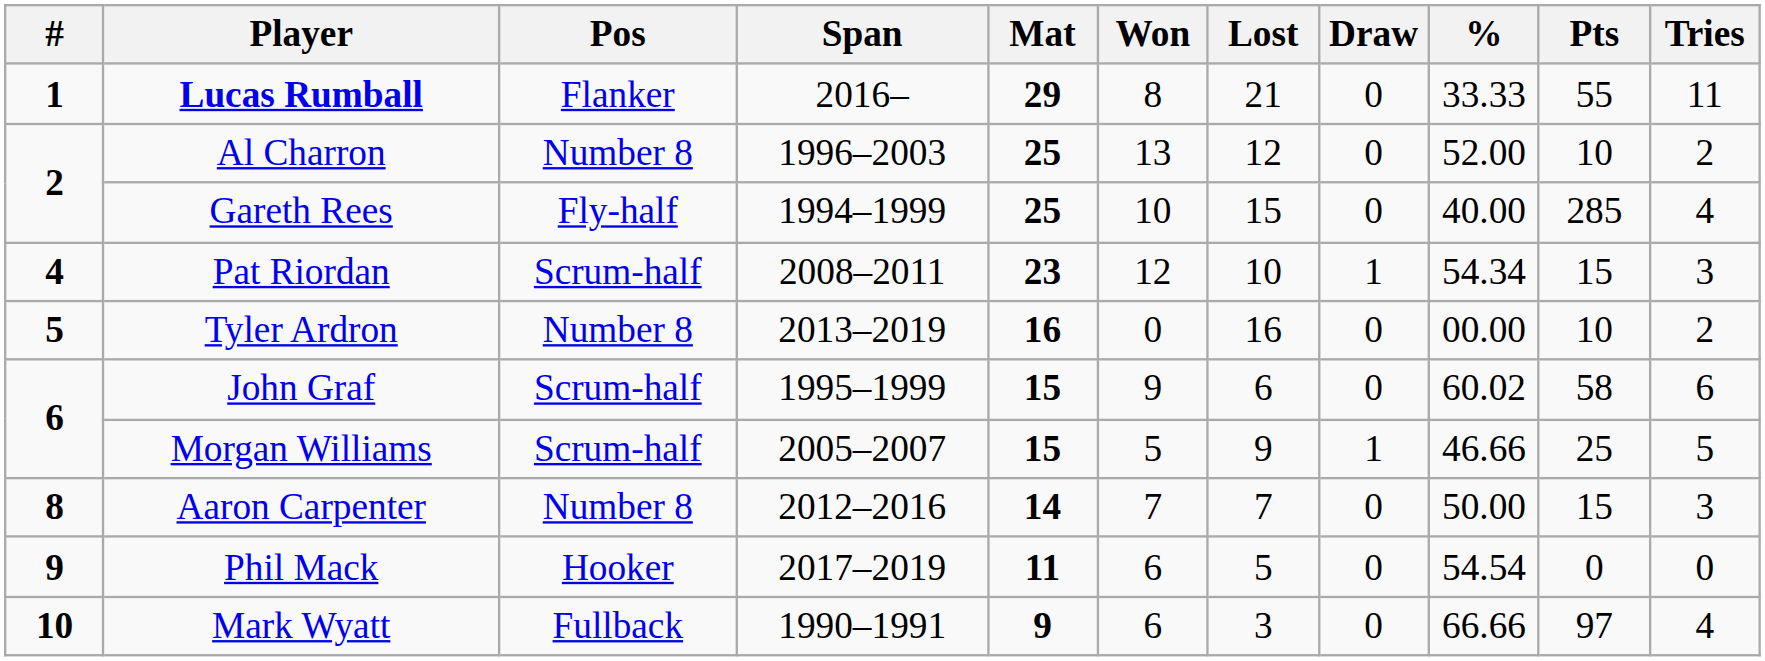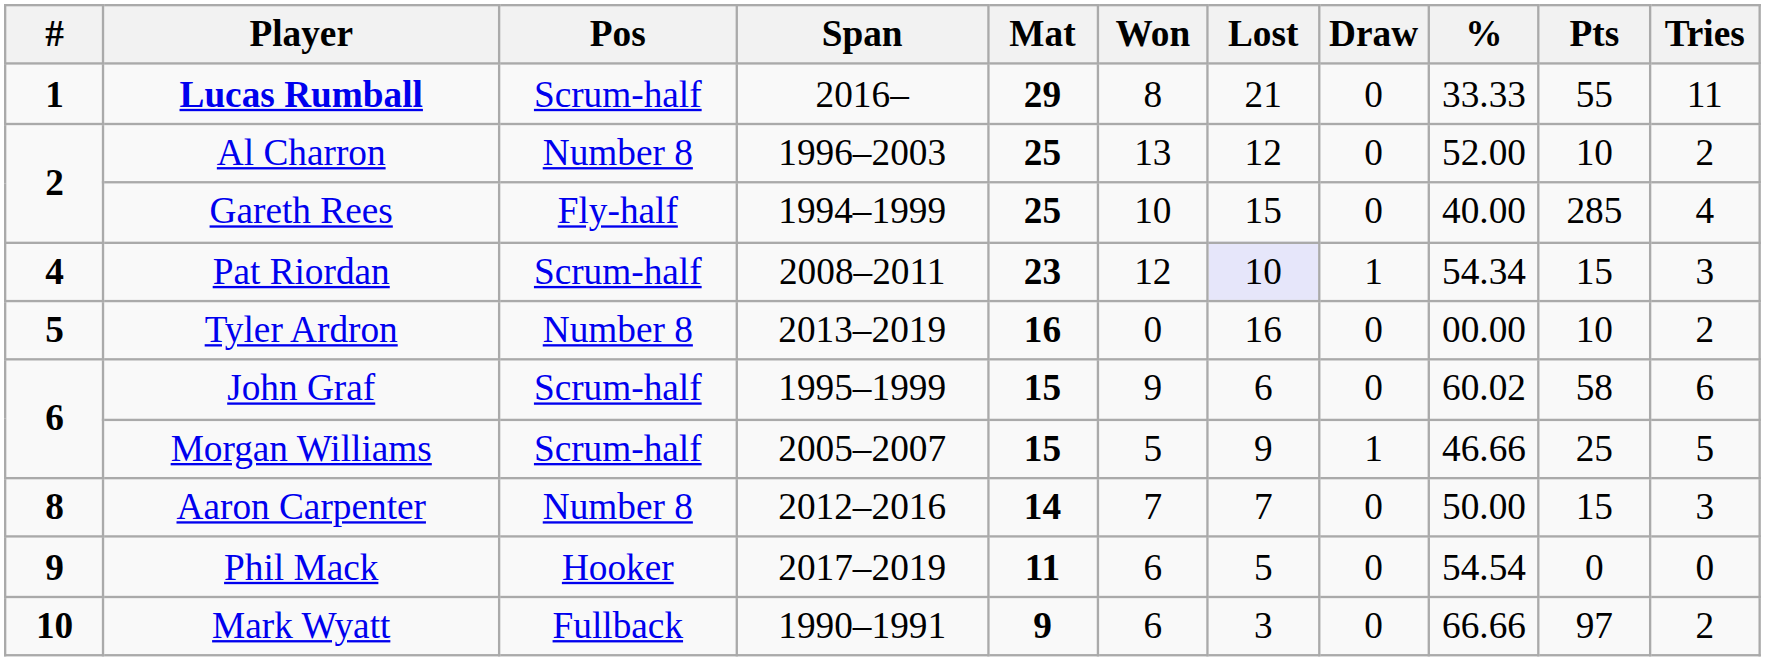 <table class="wikitable" style="font-size:100%; text-align:center;">
 <tr>
 <th style="width:35px;">#</th>
 <th style="width:162px;">Player</th>
 <th style="width:95px;">Pos</th>
 <th style="width:100px;">Span</th>
 <th style="width:40px;">Mat</th>
 <th style="width:40px;">Won</th>
 <th style="width:40px;">Lost</th>
 <th style="width:40px;">Draw</th>
 <th style="width:40px;">%</th>
 <th style="width:40px;">Pts</th>
 <th style="width:40px;">Tries</th>
 </tr>
 <tr>
 <td><strong>1</strong></td>
 <td><strong><a href='#'>Lucas Rumball</a></strong></td>
-<td><a href='#'>Flanker</a></td>
+<td><a href='#'>Scrum-half</a></td>
 <td>2016–</td>
 <td><strong>29</strong></td>
 <td>8</td>
 <td>21</td>
 <td>0</td>
 <td>33.33</td>
 <td>55</td>
 <td>11</td>
 </tr>
 <tr>
 <td rowspan="2"><strong>2</strong></td>
 <td><a href='#'>Al Charron</a></td>
 <td><a href='#'>Number 8</a></td>
 <td>1996–2003</td>
 <td><strong>25</strong></td>
 <td>13</td>
 <td>12</td>
 <td>0</td>
 <td>52.00</td>
 <td>10</td>
 <td>2</td>
 </tr>
 <tr>
 <td><a href='#'>Gareth Rees</a></td>
 <td><a href='#'>Fly-half</a></td>
 <td>1994–1999</td>
 <td><strong>25</strong></td>
 <td>10</td>
 <td>15</td>
 <td>0</td>
 <td>40.00</td>
 <td>285</td>
 <td>4</td>
 </tr>
 <tr>
 <td><strong>4</strong></td>
 <td><a href='#'>Pat Riordan</a></td>
 <td><a href='#'>Scrum-half</a></td>
 <td>2008–2011</td>
 <td><strong>23</strong></td>
 <td>12</td>
-<td>10</td>
+<td style="background: lavender;">10</td>
 <td>1</td>
 <td>54.34</td>
 <td>15</td>
 <td>3</td>
 </tr>
 <tr>
 <td><strong>5</strong></td>
 <td><a href='#'>Tyler Ardron</a></td>
 <td><a href='#'>Number 8</a></td>
 <td>2013–2019</td>
 <td><strong>16</strong></td>
 <td>0</td>
 <td>16</td>
 <td>0</td>
 <td>00.00</td>
 <td>10</td>
 <td>2</td>
 </tr>
 <tr>
 <td rowspan="2"><strong>6</strong></td>
 <td><a href='#'>John Graf</a></td>
 <td><a href='#'>Scrum-half</a></td>
 <td>1995–1999</td>
 <td><strong>15</strong></td>
 <td>9</td>
 <td>6</td>
 <td>0</td>
 <td>60.02</td>
 <td>58</td>
 <td>6</td>
 </tr>
 <tr>
 <td><a href='#'>Morgan Williams</a></td>
 <td><a href='#'>Scrum-half</a></td>
 <td>2005–2007</td>
 <td><strong>15</strong></td>
 <td>5</td>
 <td>9</td>
 <td>1</td>
 <td>46.66</td>
 <td>25</td>
 <td>5</td>
 </tr>
 <tr>
 <td><strong>8</strong></td>
 <td><a href='#'>Aaron Carpenter</a></td>
 <td><a href='#'>Number 8</a></td>
 <td>2012–2016</td>
 <td><strong>14</strong></td>
 <td>7</td>
 <td>7</td>
 <td>0</td>
 <td>50.00</td>
 <td>15</td>
 <td>3</td>
 </tr>
 <tr>
 <td><strong>9</strong></td>
 <td><a href='#'>Phil Mack</a></td>
 <td><a href='#'>Hooker</a></td>
 <td>2017–2019</td>
 <td><strong>11</strong></td>
 <td>6</td>
 <td>5</td>
 <td>0</td>
 <td>54.54</td>
 <td>0</td>
 <td>0</td>
 </tr>
 <tr>
 <td><strong>10</strong></td>
 <td><a href='#'>Mark Wyatt</a></td>
 <td><a href='#'>Fullback</a></td>
 <td>1990–1991</td>
 <td><strong>9</strong></td>
 <td>6</td>
 <td>3</td>
 <td>0</td>
 <td>66.66</td>
 <td>97</td>
-<td>4</td>
+<td>2</td>
 </tr>
 </table>
